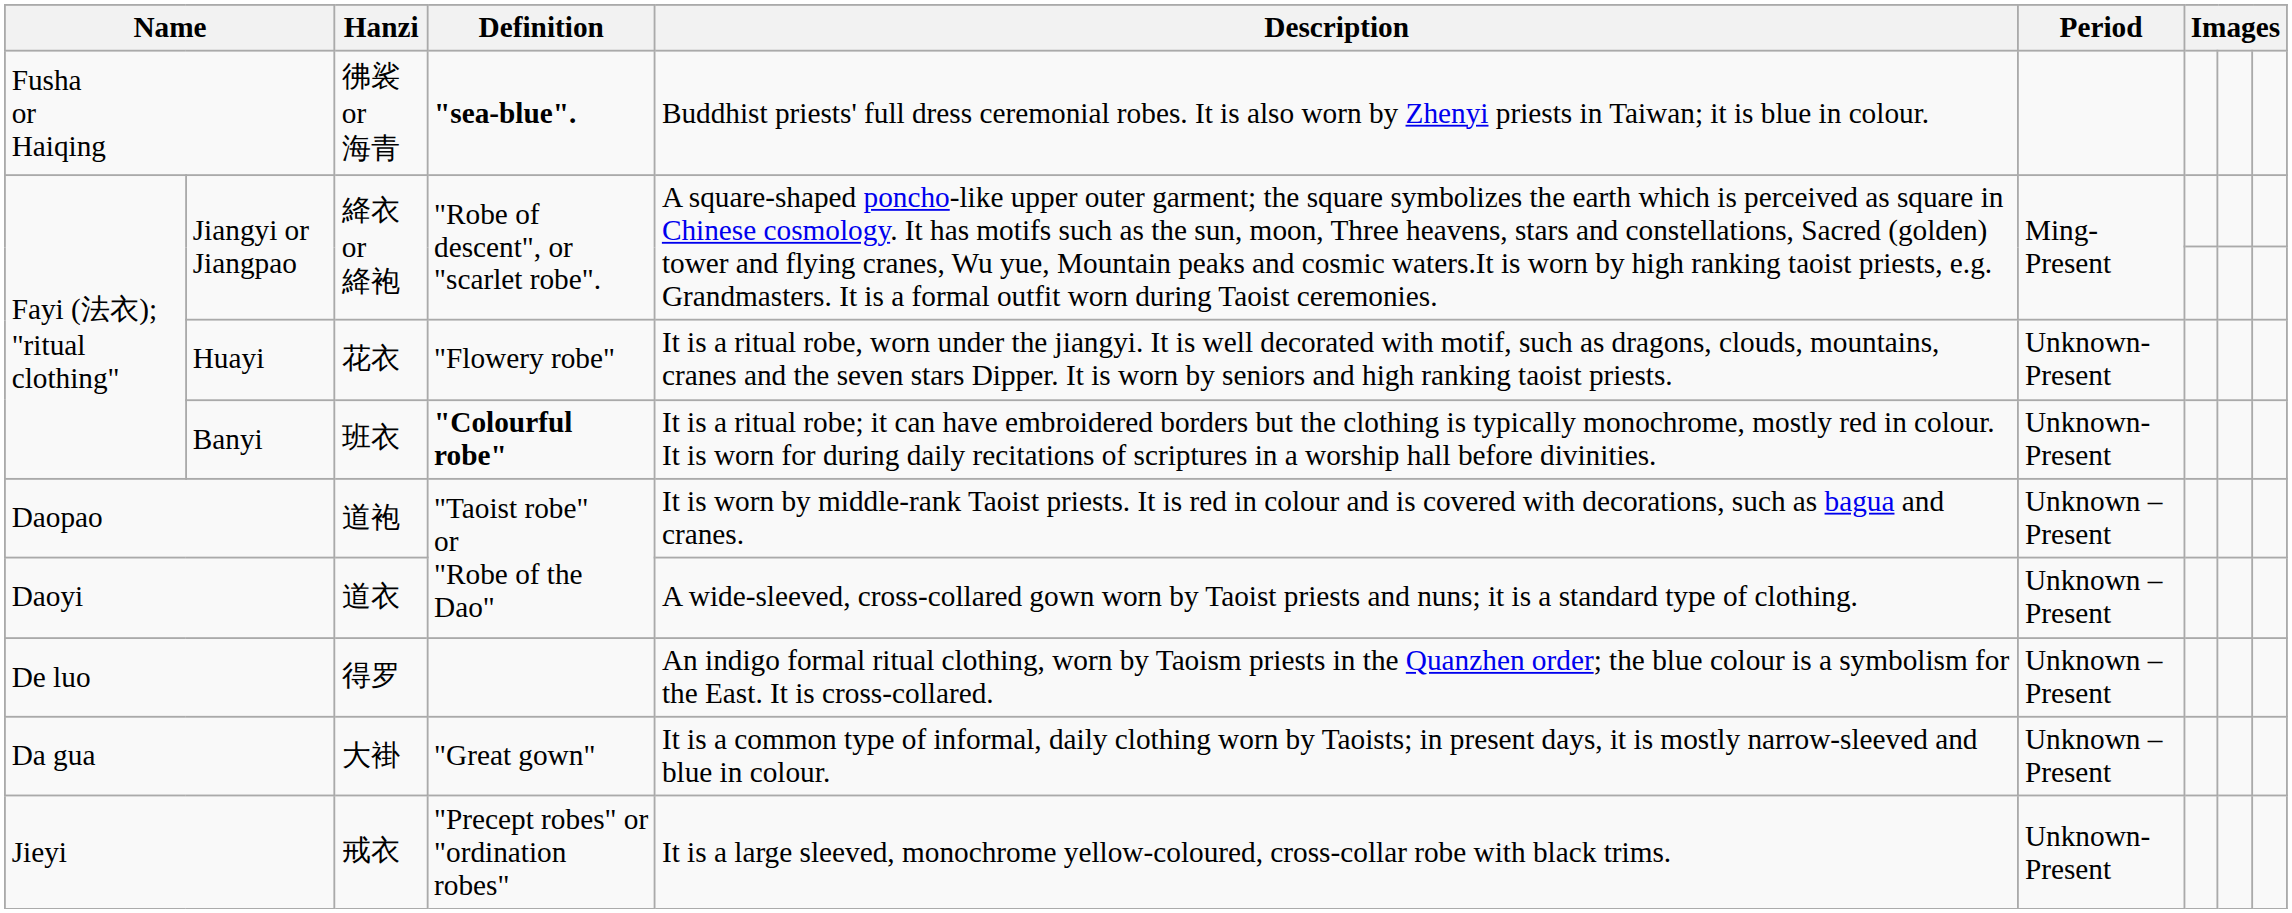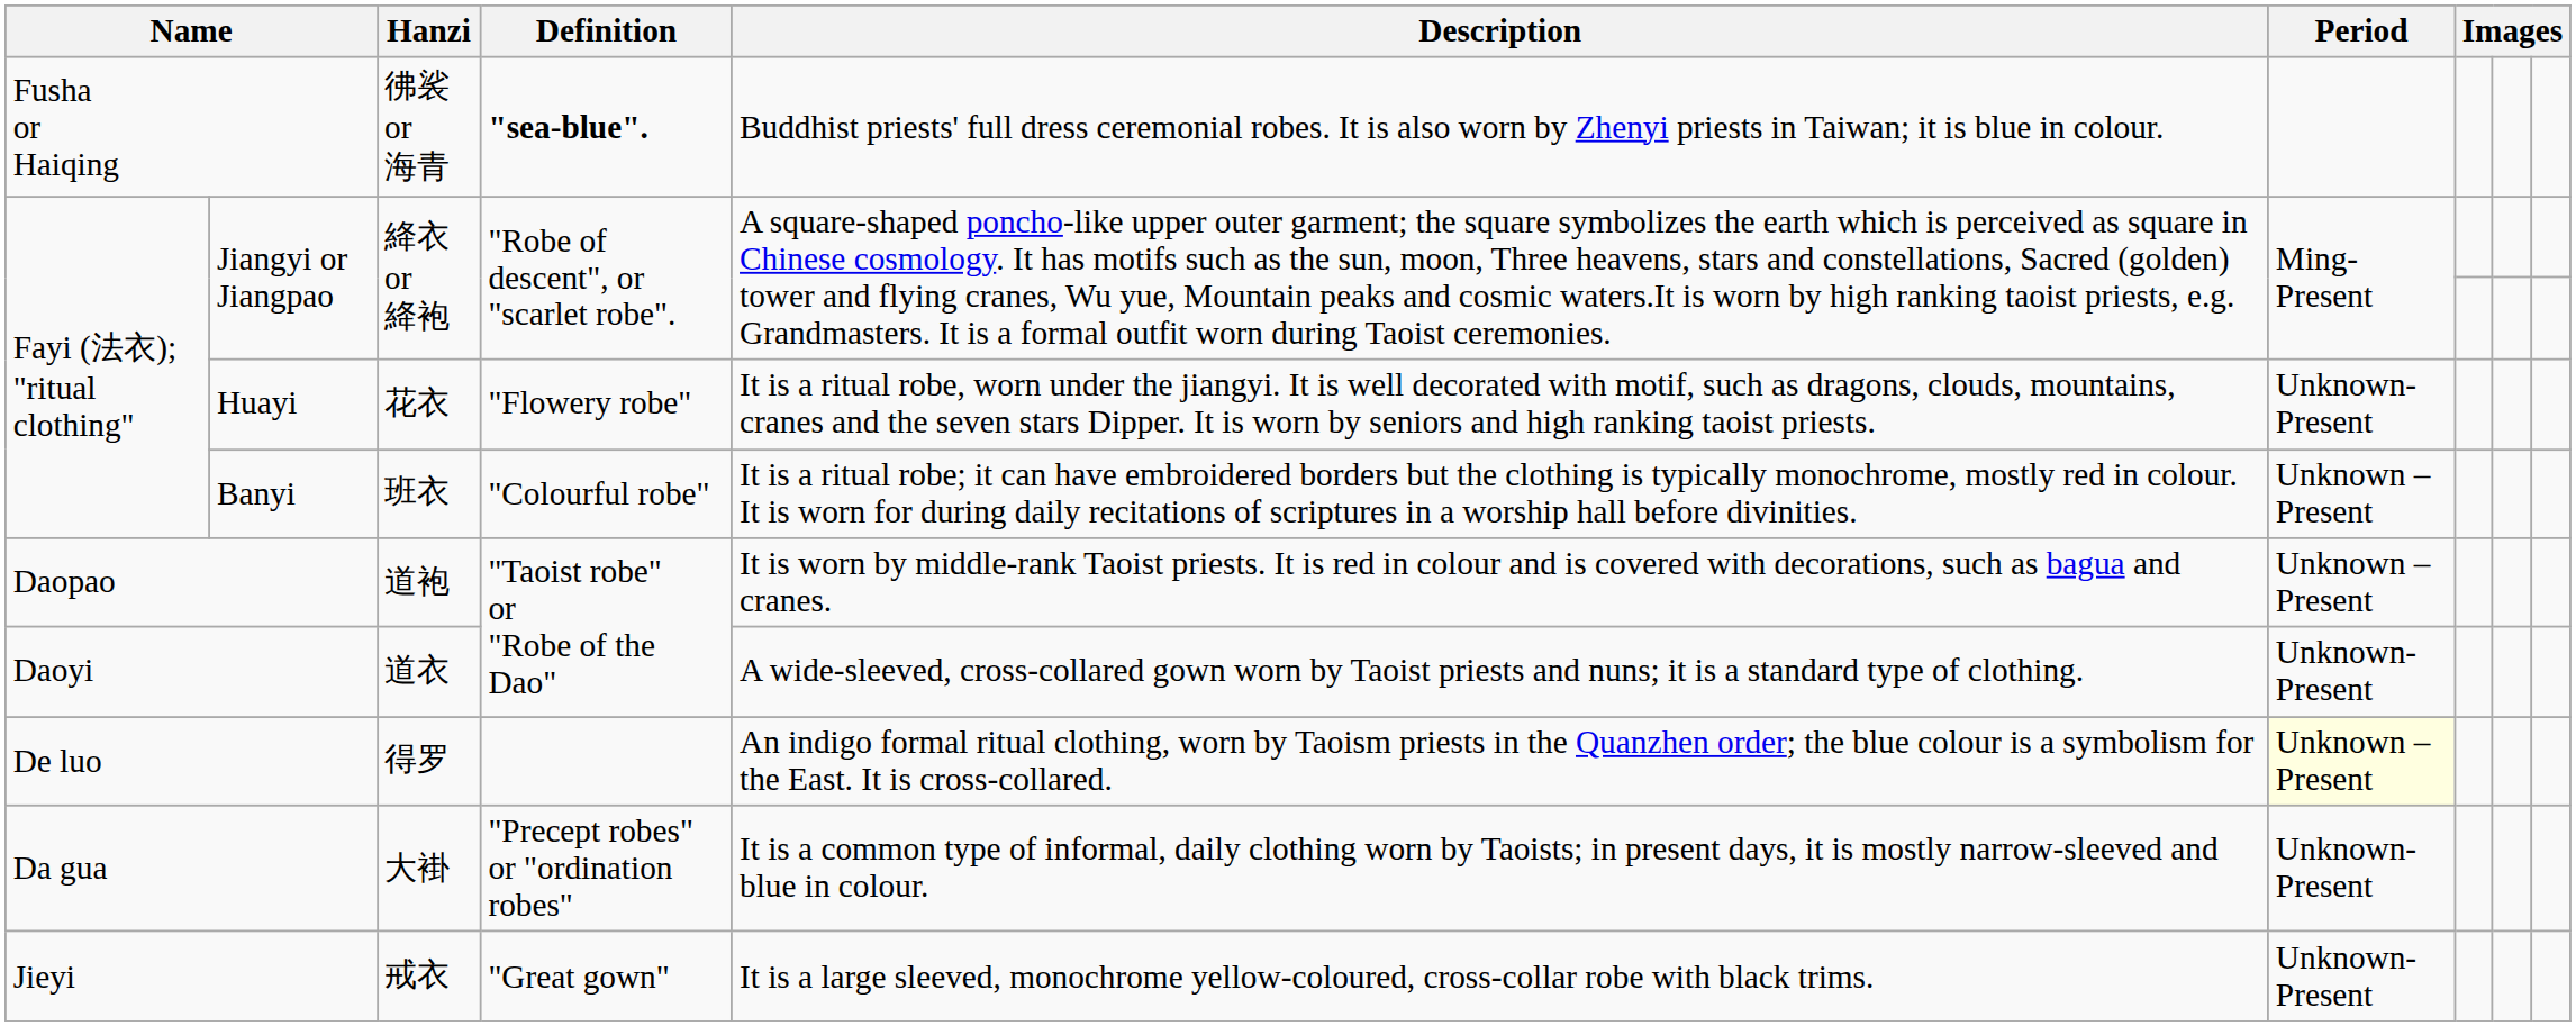 <table class="wikitable sortable mw-collapsible">
 <tr>
 <th colspan="2">Name</th>
 <th>Hanzi</th>
 <th>Definition</th>
 <th>Description</th>
 <th>Period</th>
 <th colspan="3">Images</th>
 </tr>
 <tr>
 <td colspan="2">Fusha<br>or<br>Haiqing</td>
 <td>彿裟<br>or<br>海青</td>
 <td><strong>"sea-blue".</strong></td>
 <td>Buddhist priests' full dress ceremonial robes. It is also worn by <a href='#'>Zhenyi</a> priests in Taiwan; it is blue in colour.</td>
 <td></td>
 <td></td>
 <td></td>
 <td></td>
 </tr>
 <tr>
 <td rowspan="4"><br>Fayi (法衣); "ritual clothing"</td>
 <td rowspan="2">Jiangyi or Jiangpao</td>
 <td rowspan="2">絳衣 or<br>絳袍</td>
 <td rowspan="2">"Robe of descent", or "scarlet robe".</td>
 <td rowspan="2">A square-shaped <a href='#'>poncho</a>-like upper outer garment; the square symbolizes the earth which is perceived as square in <a href='#'>Chinese cosmology</a>. It has motifs such as the sun, moon, Three heavens, stars and constellations, Sacred (golden) tower and flying cranes, Wu yue, Mountain peaks and cosmic waters.It is worn by high ranking taoist priests, e.g. Grandmasters. It is a formal outfit worn during Taoist ceremonies.</td>
 <td rowspan="2">Ming- Present</td>
 <td></td>
 <td></td>
 <td></td>
 </tr>
 <tr>
 <td></td>
 <td></td>
 <td></td>
 </tr>
 <tr>
 <td>Huayi</td>
 <td>花衣</td>
 <td>"Flowery robe"</td>
 <td>It is a ritual robe, worn under the jiangyi. It is well decorated with motif, such as dragons, clouds, mountains, cranes and the seven stars Dipper. It is worn by seniors and high ranking taoist priests.</td>
 <td>Unknown- Present</td>
 <td></td>
 <td></td>
 <td></td>
 </tr>
 <tr>
 <td>Banyi</td>
 <td>班衣</td>
-<td><strong>"Colourful robe"</strong></td>
+<td>"Colourful robe"</td>
 <td>It is a ritual robe; it can have embroidered borders but the clothing is typically monochrome, mostly red in colour. It is worn for during daily recitations of scriptures in a worship hall before divinities.</td>
-<td>Unknown- Present</td>
+<td>Unknown – Present</td>
 <td></td>
 <td></td>
 <td></td>
 </tr>
 <tr>
 <td colspan="2">Daopao</td>
 <td>道袍</td>
 <td rowspan="2">"Taoist robe"<br>or<br>"Robe of the Dao"</td>
 <td>It is worn by middle-rank Taoist priests. It is red in colour and is covered with decorations, such as <a href='#'>bagua</a> and cranes.</td>
 <td>Unknown – Present</td>
 <td></td>
 <td></td>
 <td></td>
 </tr>
 <tr>
 <td colspan="2">Daoyi</td>
 <td>道衣</td>
 <td>A wide-sleeved, cross-collared gown worn by Taoist priests and nuns; it is a standard type of clothing.</td>
-<td>Unknown – Present</td>
+<td>Unknown- Present</td>
 <td></td>
 <td></td>
 <td></td>
 </tr>
 <tr>
 <td colspan="2">De luo</td>
 <td>得罗</td>
 <td></td>
 <td>An indigo formal ritual clothing, worn by Taoism priests in the <a href='#'>Quanzhen order</a>; the blue colour is a symbolism for the East. It is cross-collared.</td>
-<td>Unknown – Present</td>
+<td style="background: lightyellow;">Unknown – Present</td>
 <td></td>
 <td></td>
 <td></td>
 </tr>
 <tr>
 <td colspan="2">Da gua</td>
 <td>大褂</td>
-<td>"Great gown"</td>
+<td>"Precept robes" or "ordination robes"</td>
 <td>It is a common type of informal, daily clothing worn by Taoists; in present days, it is mostly narrow-sleeved and blue in colour.</td>
-<td>Unknown – Present</td>
+<td>Unknown- Present</td>
 <td></td>
 <td></td>
 <td></td>
 </tr>
 <tr>
 <td colspan="2">Jieyi</td>
 <td>戒衣</td>
-<td>"Precept robes" or "ordination robes"</td>
+<td>"Great gown"</td>
 <td>It is a large sleeved, monochrome yellow-coloured, cross-collar robe with black trims.</td>
 <td>Unknown- Present</td>
 <td></td>
 <td></td>
 <td></td>
 </tr>
 </table>
